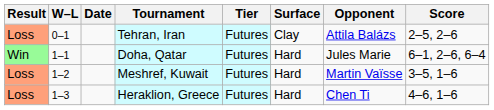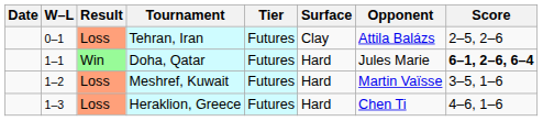 <table class="sortable wikitable">
 <tr>
+<th>Date</th>
+<th class="unsortable">W–L</th>
 <th>Result</th>
-<th class="unsortable">W–L</th>
-<th>Date</th>
 <th>Tournament</th>
 <th>Tier</th>
 <th>Surface</th>
 <th>Opponent</th>
 <th class="unsortable">Score</th>
 </tr>
 <tr>
+<td></td>
+<td><small>0–1</small></td>
 <td bgcolor=ffa07a>Loss</td>
-<td><small>0–1</small></td>
-<td></td>
 <td bgcolor=cffcff>Tehran, Iran</td>
 <td bgcolor=cffcff>Futures</td>
 <td>Clay</td>
 <td> <a href='#'>Attila Balázs</a></td>
 <td>2–5, 2–6</td>
 </tr>
 <tr>
+<td></td>
+<td><small>1–1</small></td>
 <td bgcolor=98fb98>Win</td>
-<td><small>1–1</small></td>
-<td></td>
 <td bgcolor=cffcff>Doha, Qatar</td>
 <td bgcolor=cffcff>Futures</td>
 <td>Hard</td>
 <td> Jules Marie</td>
-<td>6–1, 2–6, 6–4</td>
+<td><strong>6–1, 2–6, 6–4</strong></td>
 </tr>
 <tr>
+<td></td>
+<td><small>1–2</small></td>
 <td bgcolor=ffa07a>Loss</td>
-<td><small>1–2</small></td>
-<td></td>
 <td bgcolor=cffcff>Meshref, Kuwait</td>
 <td bgcolor=cffcff>Futures</td>
 <td>Hard</td>
 <td> <a href='#'>Martin Vaïsse</a></td>
 <td>3–5, 1–6</td>
 </tr>
 <tr>
+<td></td>
+<td><small>1–3</small></td>
 <td bgcolor=ffa07a>Loss</td>
-<td><small>1–3</small></td>
-<td></td>
 <td bgcolor=cffcff>Heraklion, Greece</td>
 <td bgcolor=cffcff>Futures</td>
 <td>Hard</td>
 <td> <a href='#'>Chen Ti</a></td>
 <td>4–6, 1–6</td>
 </tr>
 </table>
